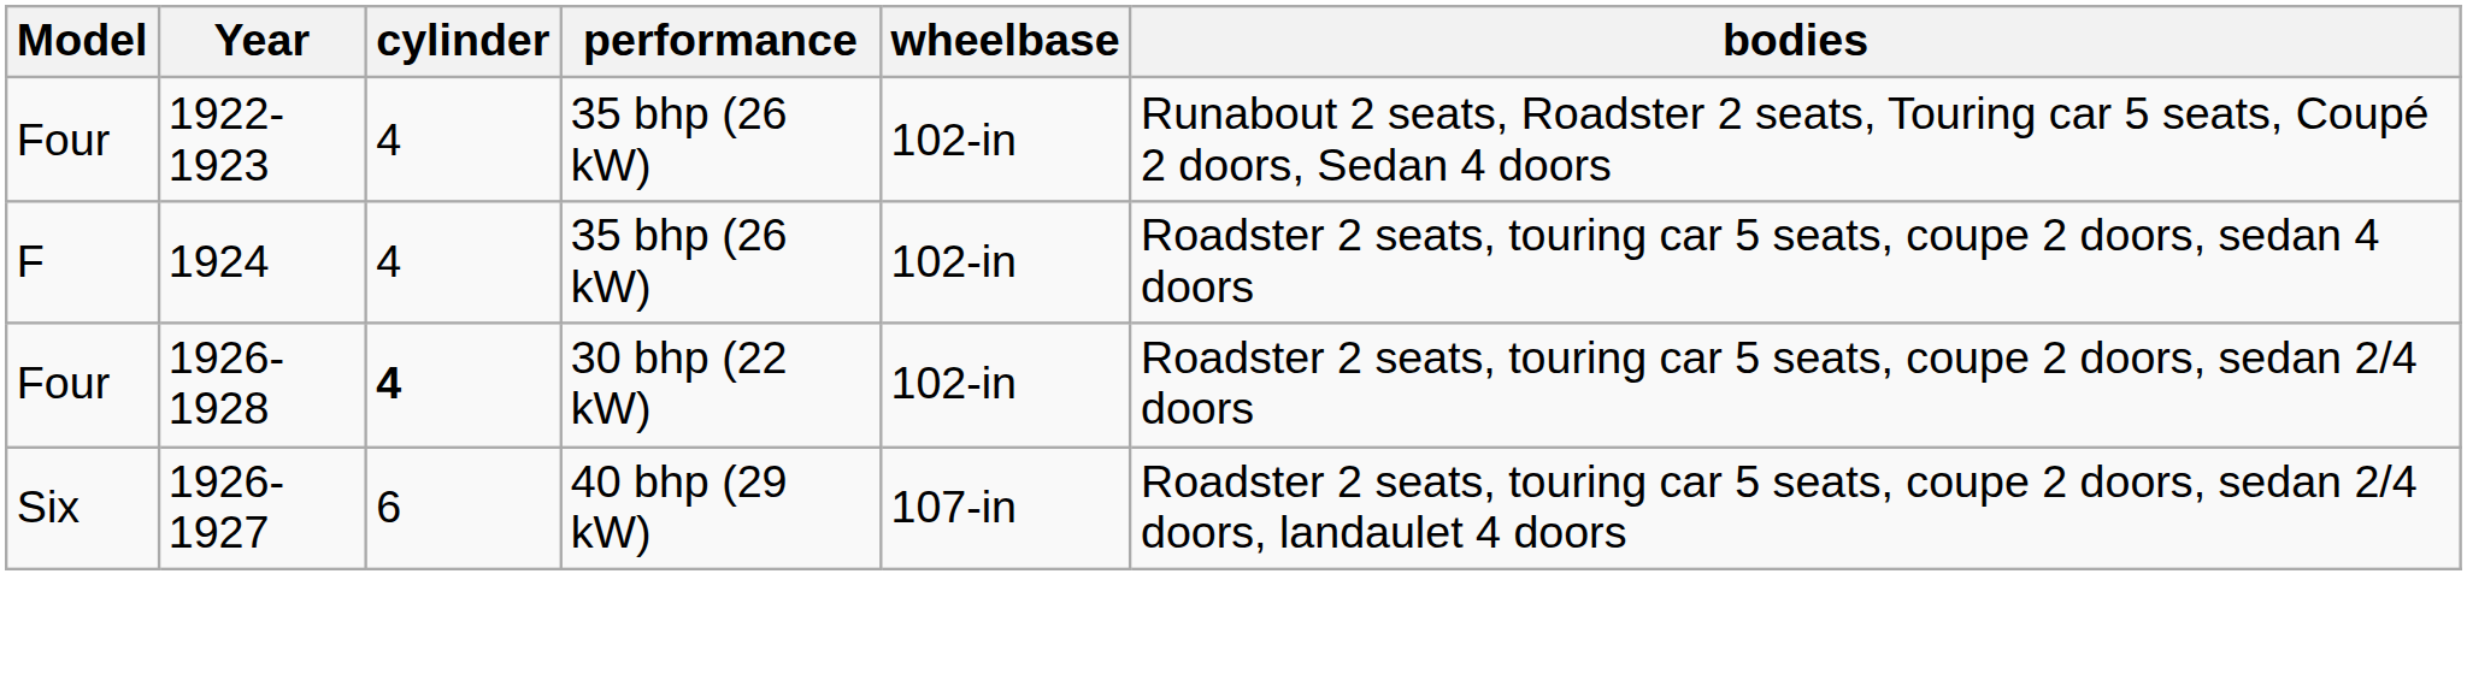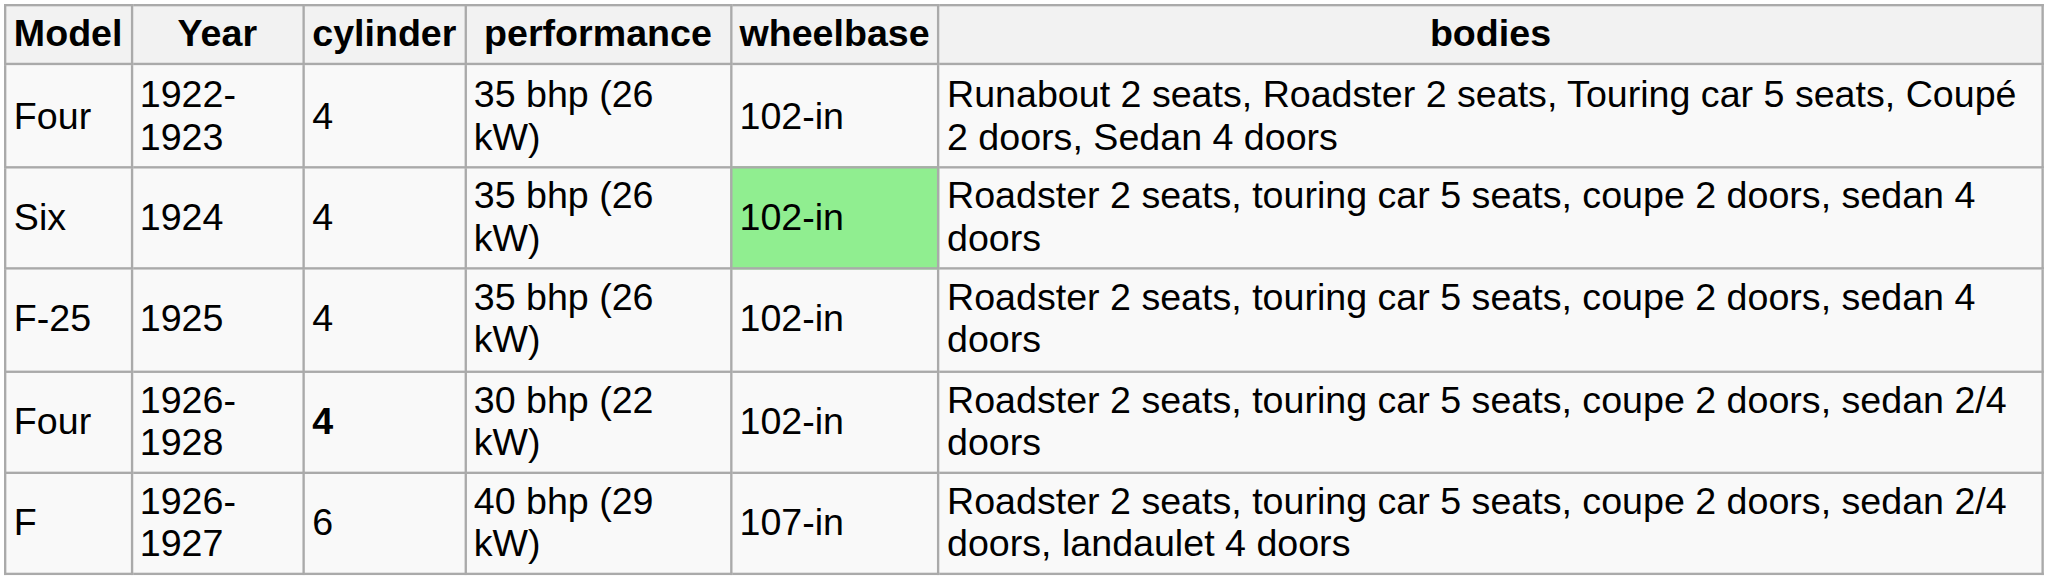 <table class="wikitable">
 <tr>
 <th>Model</th>
 <th>Year</th>
 <th>cylinder</th>
 <th>performance</th>
 <th>wheelbase</th>
 <th>bodies</th>
 </tr>
 <tr>
 <td>Four</td>
 <td>1922-1923</td>
 <td>4</td>
 <td>35 bhp (26 kW)</td>
 <td>102-in</td>
 <td>Runabout 2 seats, Roadster 2 seats, Touring car 5 seats, Coupé 2 doors, Sedan 4 doors</td>
 </tr>
 <tr>
-<td>F</td>
+<td>Six</td>
 <td>1924</td>
+<td>4</td>
+<td>35 bhp (26 kW)</td>
+<td style="background: lightgreen;">102-in</td>
+<td>Roadster 2 seats, touring car 5 seats, coupe 2 doors, sedan 4 doors</td>
+</tr>
+<tr>
+<td>F-25</td>
+<td>1925</td>
 <td>4</td>
 <td>35 bhp (26 kW)</td>
 <td>102-in</td>
 <td>Roadster 2 seats, touring car 5 seats, coupe 2 doors, sedan 4 doors</td>
 </tr>
 <tr>
 <td>Four</td>
 <td>1926-1928</td>
 <td><strong>4</strong></td>
 <td>30 bhp (22 kW)</td>
 <td>102-in</td>
 <td>Roadster 2 seats, touring car 5 seats, coupe 2 doors, sedan 2/4 doors</td>
 </tr>
 <tr>
-<td>Six</td>
+<td>F</td>
 <td>1926-1927</td>
 <td>6</td>
 <td>40 bhp (29 kW)</td>
 <td>107-in</td>
 <td>Roadster 2 seats, touring car 5 seats, coupe 2 doors, sedan 2/4 doors, landaulet 4 doors</td>
 </tr>
 </table>
